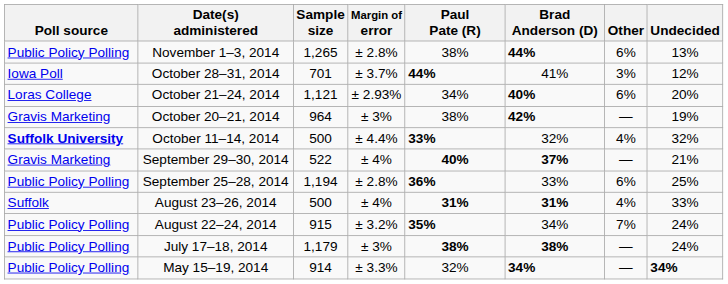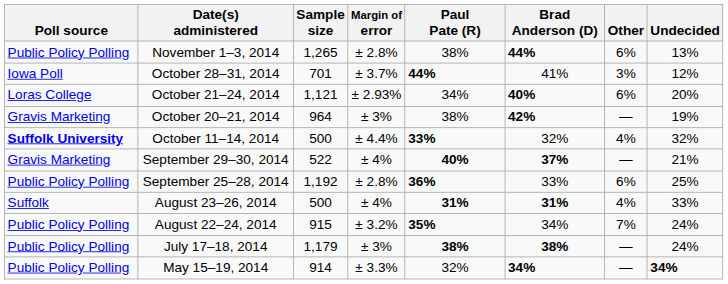 <table class="wikitable">
 <tr valign= bottom>
 <th style="width:150px;">Poll source</th>
 <th style="width:175px;">Date(s)<br>administered</th>
 <th class=small>Sample<br>size</th>
 <th class=small><small>Margin of</small><br>error</th>
 <th style="width:110px;">Paul<br>Pate (R)</th>
 <th style="width:110px;">Brad<br>Anderson (D)</th>
 <th>Other</th>
 <th>Undecided</th>
 </tr>
 <tr>
 <td><a href='#'>Public Policy Polling</a></td>
 <td align=center>November 1–3, 2014</td>
 <td align=center>1,265</td>
 <td align=center>± 2.8%</td>
 <td align=center>38%</td>
 <td><strong>44%</strong></td>
 <td align=center>6%</td>
 <td align=center>13%</td>
 </tr>
 <tr>
 <td><a href='#'>Iowa Poll</a></td>
 <td align=center>October 28–31, 2014</td>
 <td align=center>701</td>
 <td align=center>± 3.7%</td>
 <td><strong>44%</strong></td>
 <td align=center>41%</td>
 <td align=center>3%</td>
 <td align=center>12%</td>
 </tr>
 <tr>
 <td><a href='#'>Loras College</a></td>
 <td align=center>October 21–24, 2014</td>
 <td align=center>1,121</td>
 <td align=center>± 2.93%</td>
 <td align=center>34%</td>
 <td><strong>40%</strong></td>
 <td align=center>6%</td>
 <td align=center>20%</td>
 </tr>
 <tr>
 <td><a href='#'>Gravis Marketing</a></td>
 <td align=center>October 20–21, 2014</td>
 <td align=center>964</td>
 <td align=center>± 3%</td>
 <td align=center>38%</td>
 <td><strong>42%</strong></td>
 <td align=center>—</td>
 <td align=center>19%</td>
 </tr>
 <tr>
 <td><strong><a href='#'>Suffolk University</a></strong></td>
 <td align=center>October 11–14, 2014</td>
 <td align=center>500</td>
 <td align=center>± 4.4%</td>
 <td><strong>33%</strong></td>
 <td align=center>32%</td>
 <td align=center>4%</td>
 <td align=center>32%</td>
 </tr>
 <tr>
 <td><a href='#'>Gravis Marketing</a></td>
 <td align=center>September 29–30, 2014</td>
 <td align=center>522</td>
 <td align=center>± 4%</td>
 <td align=center><strong>40%</strong></td>
 <td align=center><strong>37%</strong></td>
 <td align=center>—</td>
 <td align=center>21%</td>
 </tr>
 <tr>
 <td><a href='#'>Public Policy Polling</a></td>
 <td align=center>September 25–28, 2014</td>
-<td align=center>1,194</td>
+<td align=center>1,192</td>
 <td align=center>± 2.8%</td>
 <td><strong>36%</strong></td>
 <td align=center>33%</td>
 <td align=center>6%</td>
 <td align=center>25%</td>
 </tr>
 <tr>
 <td><a href='#'>Suffolk</a></td>
 <td align=center>August 23–26, 2014</td>
 <td align=center>500</td>
 <td align=center>± 4%</td>
 <td align=center><strong>31%</strong></td>
 <td align=center><strong>31%</strong></td>
 <td align=center>4%</td>
 <td align=center>33%</td>
 </tr>
 <tr>
 <td><a href='#'>Public Policy Polling</a></td>
 <td align=center>August 22–24, 2014</td>
 <td align=center>915</td>
 <td align=center>± 3.2%</td>
 <td><strong>35%</strong></td>
 <td align=center>34%</td>
 <td align=center>7%</td>
 <td align=center>24%</td>
 </tr>
 <tr>
 <td><a href='#'>Public Policy Polling</a></td>
 <td align=center>July 17–18, 2014</td>
 <td align=center>1,179</td>
 <td align=center>± 3%</td>
 <td align=center><strong>38%</strong></td>
 <td align=center><strong>38%</strong></td>
 <td align=center>—</td>
 <td align=center>24%</td>
 </tr>
 <tr>
 <td><a href='#'>Public Policy Polling</a></td>
 <td align=center>May 15–19, 2014</td>
 <td align=center>914</td>
 <td align=center>± 3.3%</td>
 <td align=center>32%</td>
 <td><strong>34%</strong></td>
 <td align=center>—</td>
 <td><strong>34%</strong></td>
 </tr>
 </table>
